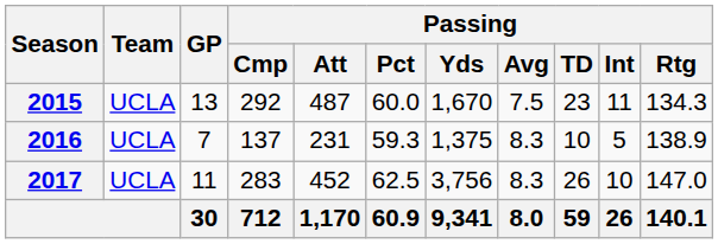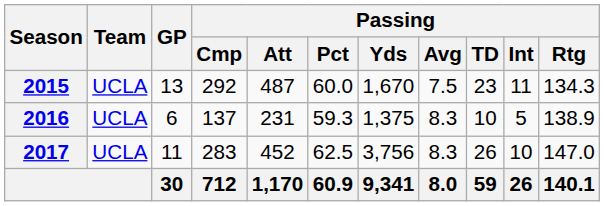 <table class="wikitable" style="text-align:center;">
 <tr>
 <th rowspan="2">Season</th>
 <th rowspan="2">Team</th>
 <th rowspan="2">GP</th>
 <th colspan="8">Passing</th>
 </tr>
 <tr>
 <th>Cmp</th>
 <th>Att</th>
 <th>Pct</th>
 <th>Yds</th>
 <th>Avg</th>
 <th>TD</th>
 <th>Int</th>
 <th>Rtg</th>
 </tr>
 <tr>
 <th><a href='#'>2015</a></th>
 <td><a href='#'>UCLA</a></td>
 <td>13</td>
 <td>292</td>
 <td>487</td>
 <td>60.0</td>
 <td>1,670</td>
 <td>7.5</td>
 <td>23</td>
 <td>11</td>
 <td>134.3</td>
 </tr>
 <tr>
 <th><a href='#'>2016</a></th>
 <td><a href='#'>UCLA</a></td>
-<td>7</td>
+<td>6</td>
 <td>137</td>
 <td>231</td>
 <td>59.3</td>
 <td>1,375</td>
 <td>8.3</td>
 <td>10</td>
 <td>5</td>
 <td>138.9</td>
 </tr>
 <tr>
 <th><a href='#'>2017</a></th>
 <td><a href='#'>UCLA</a></td>
 <td>11</td>
 <td>283</td>
 <td>452</td>
 <td>62.5</td>
 <td>3,756</td>
 <td>8.3</td>
 <td>26</td>
 <td>10</td>
 <td>147.0</td>
 </tr>
 <tr>
 <th colspan=2></th>
 <th>30</th>
 <th>712</th>
 <th>1,170</th>
 <th>60.9</th>
 <th>9,341</th>
 <th>8.0</th>
 <th>59</th>
 <th>26</th>
 <th>140.1</th>
 </tr>
 </table>
